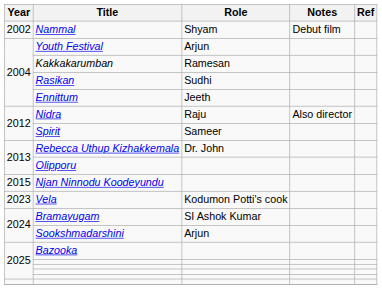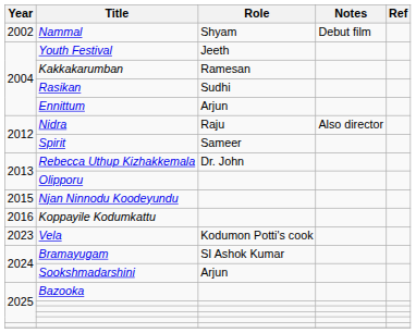 <table class="wikitable sortable">
 <tr>
 <th>Year</th>
 <th>Title</th>
 <th>Role</th>
 <th class="unsortable">Notes</th>
 <th>Ref</th>
 </tr>
 <tr>
 <td>2002</td>
 <td><em><a href='#'>Nammal</a></em></td>
 <td>Shyam</td>
 <td>Debut film</td>
 <td></td>
 </tr>
 <tr>
 <td rowspan=4>2004</td>
 <td><em><a href='#'>Youth Festival</a></em></td>
-<td>Arjun</td>
+<td>Jeeth</td>
 <td></td>
 <td></td>
 </tr>
 <tr>
 <td><em>Kakkakarumban</em></td>
 <td>Ramesan</td>
 <td></td>
 <td></td>
 </tr>
 <tr>
 <td><em><a href='#'>Rasikan</a></em></td>
 <td>Sudhi</td>
 <td></td>
 <td></td>
 </tr>
 <tr>
 <td><em><a href='#'>Ennittum</a></em></td>
-<td>Jeeth</td>
+<td>Arjun</td>
 <td></td>
 <td></td>
 </tr>
 <tr>
 <td rowspan=2>2012</td>
 <td><em><a href='#'>Nidra</a></em></td>
 <td>Raju</td>
 <td>Also director</td>
 <td></td>
 </tr>
 <tr>
 <td><em><a href='#'>Spirit</a></em></td>
 <td>Sameer</td>
 <td></td>
 <td></td>
 </tr>
 <tr>
 <td rowspan=2>2013</td>
 <td><em><a href='#'>Rebecca Uthup Kizhakkemala</a></em></td>
 <td>Dr. John</td>
 <td></td>
 <td></td>
 </tr>
 <tr>
 <td><em><a href='#'>Olipporu</a></em></td>
 <td></td>
 <td></td>
 <td></td>
 </tr>
 <tr>
 <td>2015</td>
 <td><em><a href='#'>Njan Ninnodu Koodeyundu</a></em></td>
+<td></td>
+<td></td>
+<td></td>
+</tr>
+<tr>
+<td>2016</td>
+<td><em>Koppayile Kodumkattu</em></td>
 <td></td>
 <td></td>
 <td></td>
 </tr>
 <tr>
 <td>2023</td>
 <td><em><a href='#'>Vela</a></em></td>
 <td>Kodumon Potti's cook</td>
 <td></td>
 <td></td>
 </tr>
 <tr>
 <td rowspan=2>2024</td>
 <td><em><a href='#'>Bramayugam</a></em></td>
 <td>SI Ashok Kumar</td>
 <td></td>
 <td></td>
 </tr>
 <tr>
 <td><em><a href='#'>Sookshmadarshini</a></em></td>
 <td>Arjun</td>
 <td></td>
 <td></td>
 </tr>
 <tr>
 <td rowspan=5>2025</td>
 <td><em><a href='#'>Bazooka</a></em></td>
 <td></td>
 <td></td>
 <td></td>
 </tr>
 <tr>
 <td></td>
 <td></td>
 <td></td>
 <td></td>
 </tr>
 <tr>
 <td></td>
 <td></td>
 <td></td>
 <td></td>
 </tr>
 <tr>
 <td></td>
 <td></td>
 <td></td>
 <td></td>
 </tr>
 <tr>
 <td></td>
 <td></td>
 <td></td>
 <td></td>
 </tr>
 <tr>
 <td></td>
 <td></td>
 <td></td>
 <td></td>
 <td></td>
 </tr>
 <tr>
 </tr>
 </table>
